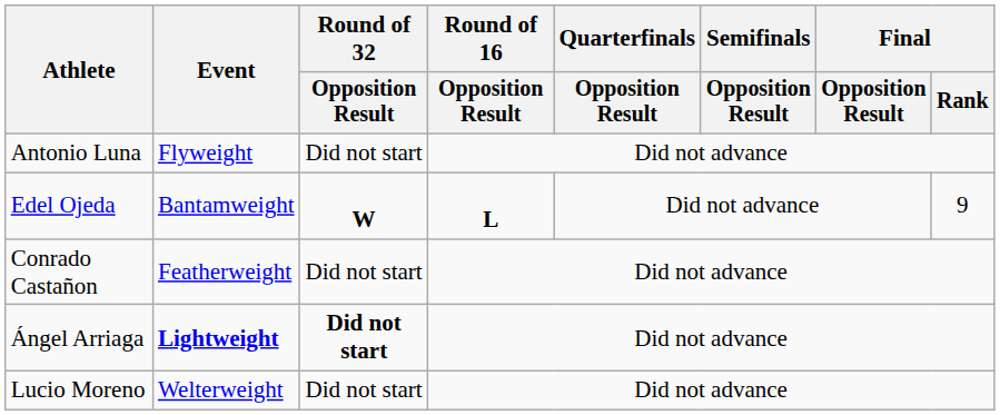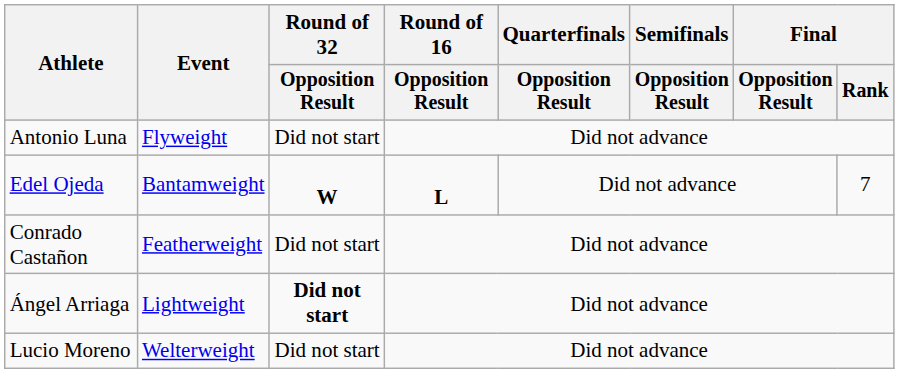 <table class="wikitable" style="font-size:90%">
 <tr>
 <th rowspan="2">Athlete</th>
 <th rowspan="2">Event</th>
 <th>Round of 32</th>
 <th>Round of 16</th>
 <th>Quarterfinals</th>
 <th>Semifinals</th>
 <th colspan=2>Final</th>
 </tr>
 <tr style="font-size:95%">
 <th>Opposition<br>Result</th>
 <th>Opposition<br>Result</th>
 <th>Opposition<br>Result</th>
 <th>Opposition<br>Result</th>
 <th>Opposition<br>Result</th>
 <th>Rank</th>
 </tr>
 <tr align=center>
 <td align=left>Antonio Luna</td>
 <td align=left><a href='#'>Flyweight</a></td>
 <td>Did not start</td>
 <td colspan=5>Did not advance</td>
 </tr>
 <tr align=center>
 <td align=left><a href='#'>Edel Ojeda</a></td>
 <td align=left><a href='#'>Bantamweight</a></td>
 <td><br><strong>W</strong></td>
 <td><br><strong>L</strong></td>
 <td colspan=3>Did not advance</td>
-<td>9</td>
+<td>7</td>
 </tr>
 <tr align=center>
 <td align=left>Conrado Castañon</td>
 <td align=left><a href='#'>Featherweight</a></td>
 <td>Did not start</td>
 <td colspan=5>Did not advance</td>
 </tr>
 <tr align=center>
 <td align=left>Ángel Arriaga</td>
-<td align=left><strong><a href='#'>Lightweight</a></strong></td>
+<td align=left><a href='#'>Lightweight</a></td>
 <td><strong>Did not start</strong></td>
 <td colspan=5>Did not advance</td>
 </tr>
 <tr align=center>
 <td align=left>Lucio Moreno</td>
 <td align=left><a href='#'>Welterweight</a></td>
 <td>Did not start</td>
 <td colspan=5>Did not advance</td>
 </tr>
 </table>
